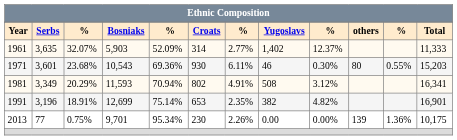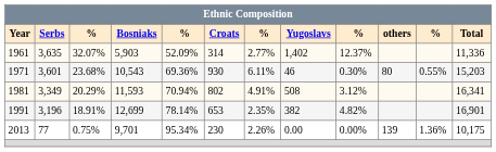 <table border="2" cellspacing="0" cellpadding="4" rules="all" width="50%" style="clear:all; margin:6px 0 0em 0em; border-style: solid; border-width: 1px; border-collapse:collapse; font-size:85%; empty-cells:show">
 <tr>
 <td colspan="14" align=center style="background:#778899; color:white"><strong>Ethnic Composition</strong></td>
 </tr>
 <tr>
 </tr>
 <tr bgcolor="#FFEBCD">
 <th>Year</th>
 <th><a href='#'>Serbs</a></th>
 <th> %</th>
 <th><a href='#'>Bosniaks</a></th>
 <th> %</th>
 <th><a href='#'>Croats</a></th>
 <th> %</th>
 <th><a href='#'>Yugoslavs</a></th>
 <th> %</th>
 <th>others</th>
 <th> %</th>
 <th>Total</th>
 </tr>
 <tr bgcolor="#fffaf0">
 <td>1961</td>
 <td>3,635</td>
 <td>32.07%</td>
 <td>5,903</td>
 <td>52.09%</td>
 <td>314</td>
 <td>2.77%</td>
 <td>1,402</td>
 <td>12.37%</td>
 <td></td>
 <td></td>
-<td>11,333</td>
+<td>11,336</td>
 </tr>
 <tr bgcolor="#f5f5f5">
 <td>1971</td>
 <td>3,601</td>
 <td>23.68%</td>
 <td>10,543</td>
 <td>69.36%</td>
 <td>930</td>
 <td>6.11%</td>
 <td>46</td>
 <td>0.30%</td>
 <td>80</td>
 <td>0.55%</td>
 <td>15,203</td>
 </tr>
 <tr bgcolor="#fffaf0">
 <td>1981</td>
 <td>3,349</td>
 <td>20.29%</td>
 <td>11,593</td>
 <td>70.94%</td>
 <td>802</td>
 <td>4.91%</td>
 <td>508</td>
 <td>3.12%</td>
 <td></td>
 <td></td>
 <td>16,341</td>
 </tr>
 <tr bgcolor="#f5f5f5">
 <td>1991</td>
 <td>3,196</td>
 <td>18.91%</td>
 <td>12,699</td>
-<td>75.14%</td>
+<td>78.14%</td>
 <td>653</td>
 <td>2.35%</td>
 <td>382</td>
 <td>4.82%</td>
 <td></td>
 <td></td>
 <td>16,901</td>
 </tr>
 <tr>
 <td>2013</td>
 <td>77</td>
 <td>0.75%</td>
 <td>9,701</td>
 <td>95.34%</td>
 <td>230</td>
 <td>2.26%</td>
 <td>0.00</td>
 <td>0.00%</td>
 <td>139</td>
 <td>1.36%</td>
 <td>10,175</td>
 </tr>
 <tr>
 <td colspan="14" align=center style="background:#dcdcdc;"><small></small></td>
 </tr>
 </table>
